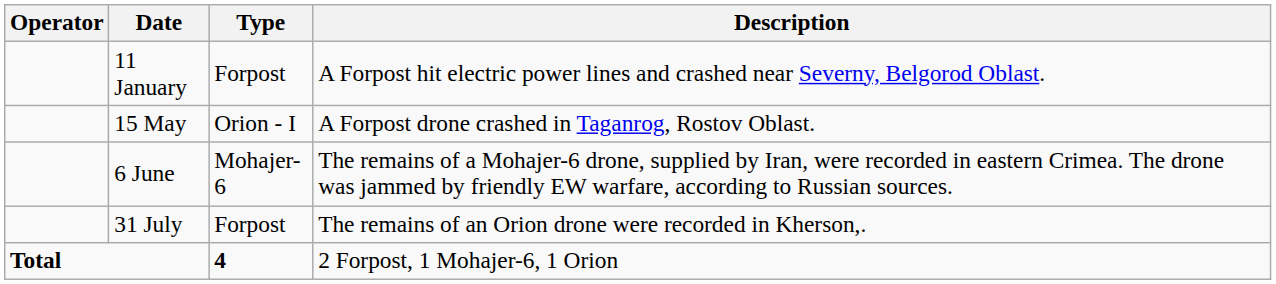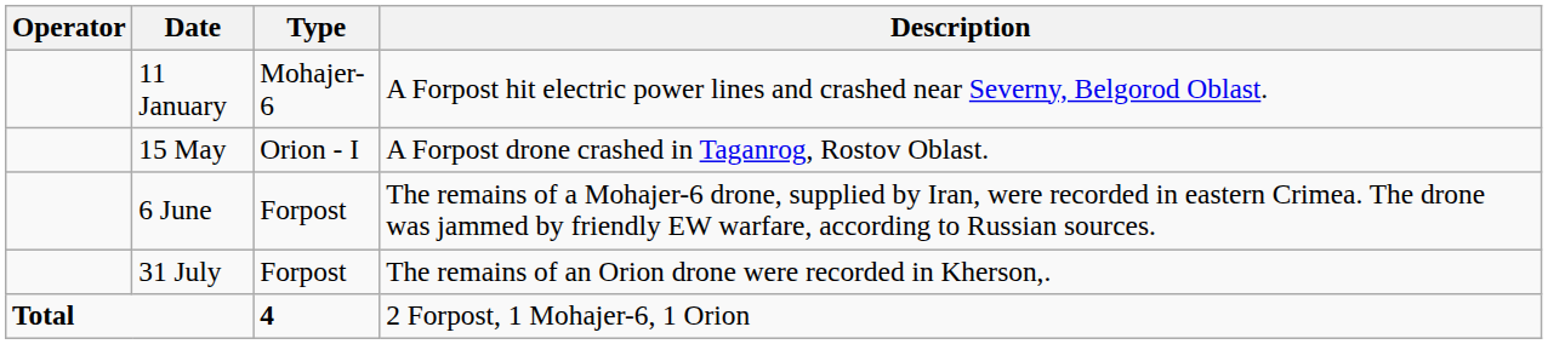 <table class="wikitable">
 <tr>
 <th>Operator</th>
 <th>Date</th>
 <th>Type</th>
 <th>Description</th>
 </tr>
 <tr>
 <td></td>
 <td>11 January</td>
-<td>Forpost</td>
+<td>Mohajer-6</td>
 <td>A Forpost hit electric power lines and crashed near <a href='#'>Severny, Belgorod Oblast</a>.</td>
 </tr>
 <tr>
 <td></td>
 <td>15 May</td>
 <td>Orion - I</td>
 <td>A Forpost drone crashed in <a href='#'>Taganrog</a>, Rostov Oblast.</td>
 </tr>
 <tr>
 <td></td>
 <td>6 June</td>
-<td>Mohajer-6</td>
+<td>Forpost</td>
 <td>The remains of a Mohajer-6 drone, supplied by Iran, were recorded in eastern Crimea. The drone was jammed by friendly EW warfare, according to Russian sources.</td>
 </tr>
 <tr>
 <td></td>
 <td>31 July</td>
 <td>Forpost</td>
 <td>The remains of an Orion drone were recorded in Kherson,.</td>
 </tr>
 <tr>
 <td colspan="2"><strong>Total</strong></td>
 <td><strong>4</strong></td>
 <td>2 Forpost, 1 Mohajer-6, 1 Orion</td>
 </tr>
 </table>
